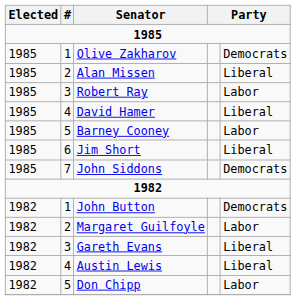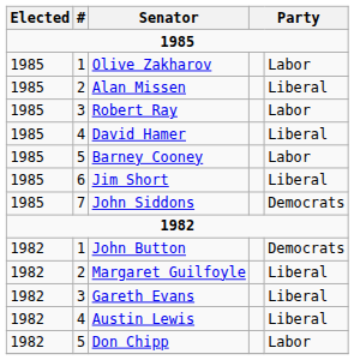 <table class="wikitable" style="float: right;">
 <tr>
 <th>Elected</th>
 <th>#</th>
 <th>Senator</th>
 <th colspan="2">Party</th>
 </tr>
 <tr>
 <td style="text-align:center;" colspan="5"><strong>1985</strong></td>
 </tr>
 <tr>
 <td>1985</td>
 <td>1</td>
 <td><a href='#'>Olive Zakharov</a></td>
 <td> </td>
-<td>Democrats</td>
+<td>Labor</td>
 </tr>
 <tr>
 <td>1985</td>
 <td>2</td>
 <td><a href='#'>Alan Missen</a></td>
 <td> </td>
 <td>Liberal</td>
 </tr>
 <tr>
 <td>1985</td>
 <td>3</td>
 <td><a href='#'>Robert Ray</a></td>
 <td> </td>
 <td>Labor</td>
 </tr>
 <tr>
 <td>1985</td>
 <td>4</td>
 <td><a href='#'>David Hamer</a></td>
 <td> </td>
 <td>Liberal</td>
 </tr>
 <tr>
 <td>1985</td>
 <td>5</td>
 <td><a href='#'>Barney Cooney</a></td>
 <td> </td>
 <td>Labor</td>
 </tr>
 <tr>
 <td>1985</td>
 <td>6</td>
 <td><a href='#'>Jim Short</a></td>
 <td> </td>
 <td>Liberal</td>
 </tr>
 <tr>
 <td>1985</td>
 <td>7</td>
 <td><a href='#'>John Siddons</a></td>
 <td> </td>
 <td>Democrats</td>
 </tr>
 <tr>
 <td style="text-align:center;" colspan="5"><strong>1982</strong></td>
 </tr>
 <tr>
 <td>1982</td>
 <td>1</td>
 <td><a href='#'>John Button</a></td>
 <td> </td>
 <td>Democrats</td>
 </tr>
 <tr>
 <td>1982</td>
 <td>2</td>
 <td><a href='#'>Margaret Guilfoyle</a></td>
 <td> </td>
-<td>Labor</td>
+<td>Liberal</td>
 </tr>
 <tr>
 <td>1982</td>
 <td>3</td>
 <td><a href='#'>Gareth Evans</a></td>
 <td> </td>
 <td>Liberal</td>
 </tr>
 <tr>
 <td>1982</td>
 <td>4</td>
 <td><a href='#'>Austin Lewis</a></td>
 <td> </td>
 <td>Liberal</td>
 </tr>
 <tr>
 <td>1982</td>
 <td>5</td>
 <td><a href='#'>Don Chipp</a></td>
 <td> </td>
 <td>Labor</td>
 </tr>
 <tr>
 </tr>
 </table>
